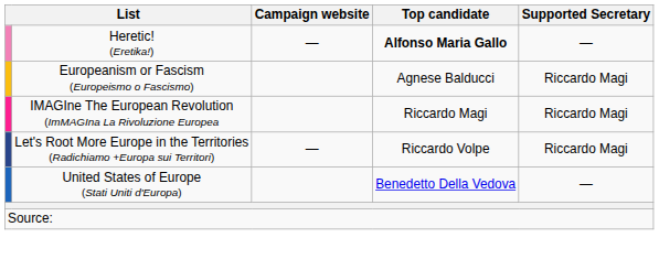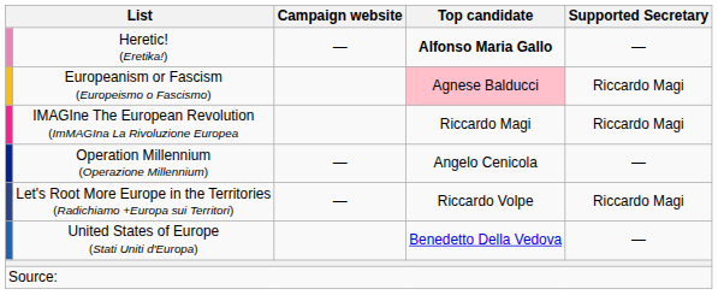 <table class ="wikitable">
 <tr>
 <th colspan="2">List</th>
 <th class="unsortable">Campaign website</th>
 <th>Top candidate</th>
 <th>Supported Secretary</th>
 </tr>
 <tr style="text-align: center;"  |>
 <td width="1" bgcolor=#F381B7></td>
 <td>Heretic!<br><small>(<em>Eretika!</em>)</small></td>
 <td>—</td>
 <td><strong>Alfonso Maria Gallo</strong></td>
 <td>—</td>
 </tr>
 <tr style="text-align: center;"  |>
 <td width="1" bgcolor=#FBBE10></td>
 <td>Europeanism or Fascism<br><small>(<em>Europeismo o Fascismo</em>)</small></td>
 <td></td>
-<td>Agnese Balducci</td>
+<td style="background: pink;">Agnese Balducci</td>
 <td>Riccardo Magi</td>
 </tr>
 <tr style="text-align: center;"  |>
 <td width="1" bgcolor=#FE1E90></td>
 <td>IMAGIne The European Revolution<br><small>(<em>ImMAGIna La Rivoluzione Europea</em></small></td>
 <td></td>
 <td>Riccardo Magi</td>
 <td>Riccardo Magi</td>
+</tr>
+<tr style="text-align: center;"  |>
+<td width="1" bgcolor=#002299></td>
+<td>Operation Millennium<br><small>(<em>Operazione Millennium</em>)</small></td>
+<td>—</td>
+<td>Angelo Cenicola</td>
+<td>—</td>
 </tr>
 <tr style="text-align: center;"  |>
 <td width="1" bgcolor=#29448A></td>
 <td>Let's Root More Europe in the Territories<br><small>(<em>Radichiamo +Europa sui Territori</em>)</small></td>
 <td>—</td>
 <td>Riccardo Volpe</td>
 <td>Riccardo Magi</td>
 </tr>
 <tr style="text-align: center;"  |>
 <td width="1" bgcolor=#1C64BB></td>
 <td>United States of Europe<br><small>(<em>Stati Uniti d'Europa</em>)</small></td>
 <td></td>
 <td><a href='#'>Benedetto Della Vedova</a></td>
 <td>—</td>
 </tr>
 <tr>
 <th colspan="5"></th>
 </tr>
 <tr>
 <td colspan="5" align="left">Source: </td>
 </tr>
 </table>
